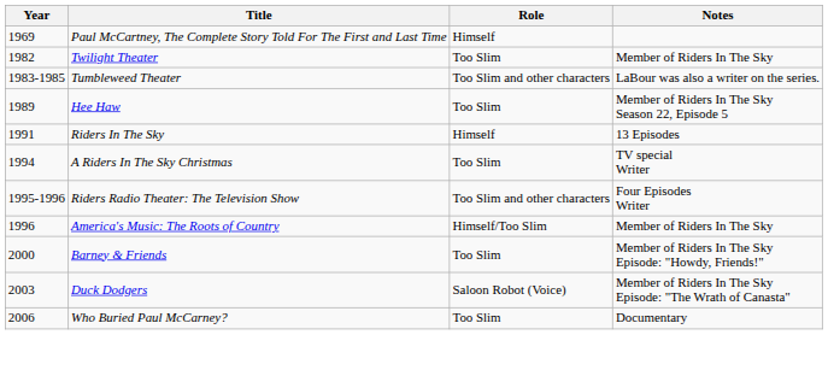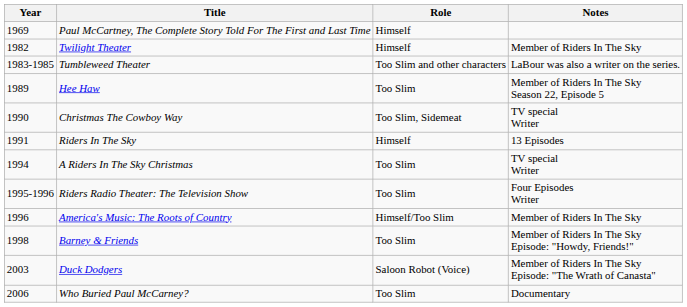 <table class="wikitable">
 <tr>
 <th>Year</th>
 <th>Title</th>
 <th>Role</th>
 <th>Notes</th>
 </tr>
 <tr>
 <td>1969</td>
 <td><em>Paul McCartney, The Complete Story Told For The First and Last Time</em></td>
 <td>Himself</td>
 <td></td>
 </tr>
 <tr>
 <td>1982</td>
 <td><em><a href='#'>Twilight Theater</a></em></td>
-<td>Too Slim</td>
+<td>Himself</td>
 <td>Member of Riders In The Sky</td>
 </tr>
 <tr>
 <td>1983-1985</td>
 <td><em>Tumbleweed Theater</em></td>
 <td>Too Slim and other characters</td>
 <td>LaBour was also a writer on the series.</td>
 </tr>
 <tr>
 <td>1989</td>
 <td><em><a href='#'>Hee Haw</a></em></td>
 <td>Too Slim</td>
 <td>Member of Riders In The Sky<br>Season 22, Episode 5</td>
+</tr>
+<tr>
+<td>1990</td>
+<td><em>Christmas The Cowboy Way</em></td>
+<td>Too Slim, Sidemeat</td>
+<td>TV special<br>Writer</td>
 </tr>
 <tr>
 <td>1991</td>
 <td><em>Riders In The Sky</em></td>
 <td>Himself</td>
 <td>13 Episodes</td>
 </tr>
 <tr>
 <td>1994</td>
 <td><em>A Riders In The Sky Christmas</em></td>
 <td>Too Slim</td>
 <td>TV special<br>Writer</td>
 </tr>
 <tr>
 <td>1995-1996</td>
 <td><em>Riders Radio Theater: The Television Show</em></td>
-<td>Too Slim and other characters</td>
+<td>Too Slim</td>
 <td>Four Episodes<br>Writer</td>
 </tr>
 <tr>
 <td>1996</td>
 <td><em><a href='#'>America's Music: The Roots of Country</a></em></td>
 <td>Himself/Too Slim</td>
 <td>Member of Riders In The Sky</td>
 </tr>
 <tr>
-<td>2000</td>
+<td>1998</td>
 <td><em><a href='#'>Barney & Friends</a></em></td>
 <td>Too Slim</td>
 <td>Member of Riders In The Sky<br>Episode: "Howdy, Friends!"</td>
 </tr>
 <tr>
 <td>2003</td>
 <td><em><a href='#'>Duck Dodgers</a></em></td>
 <td>Saloon Robot (Voice)</td>
 <td>Member of Riders In The Sky<br>Episode: "The Wrath of Canasta"</td>
 </tr>
 <tr>
 <td>2006</td>
 <td><em>Who Buried Paul McCarney?</em></td>
 <td>Too Slim</td>
 <td>Documentary</td>
 </tr>
 </table>
